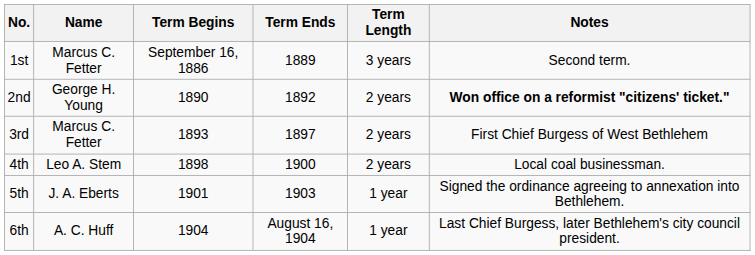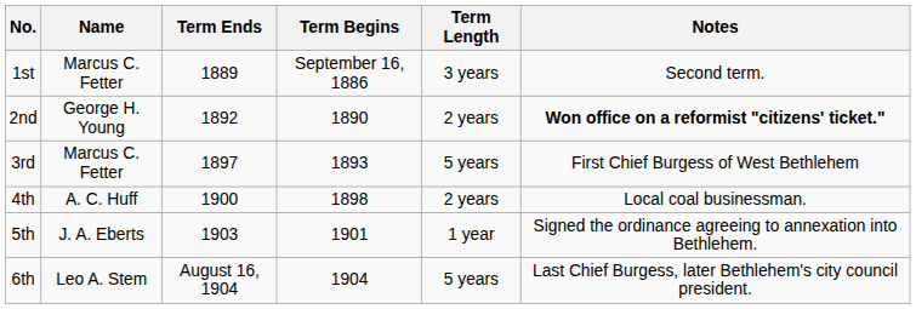 <table class="wikitable" style="text-align:center">
 <tr>
 <th>No.</th>
 <th>Name</th>
+<th>Term Ends</th>
 <th>Term Begins</th>
-<th>Term Ends</th>
 <th>Term Length</th>
 <th>Notes</th>
 </tr>
 <tr>
 <td>1st</td>
 <td>Marcus C. Fetter</td>
+<td>1889</td>
 <td>September 16, 1886</td>
-<td>1889</td>
 <td>3 years</td>
 <td>Second term.</td>
 </tr>
 <tr>
 <td>2nd</td>
 <td>George H. Young</td>
+<td>1892</td>
 <td>1890</td>
-<td>1892</td>
 <td>2 years</td>
 <td><strong>Won office on a reformist "citizens' ticket."</strong></td>
 </tr>
 <tr>
 <td>3rd</td>
 <td>Marcus C. Fetter</td>
+<td>1897</td>
 <td>1893</td>
-<td>1897</td>
-<td>2 years</td>
+<td>5 years</td>
 <td>First Chief Burgess of West Bethlehem</td>
 </tr>
 <tr>
 <td>4th</td>
-<td>Leo A. Stem</td>
+<td>A. C. Huff</td>
+<td>1900</td>
 <td>1898</td>
-<td>1900</td>
 <td>2 years</td>
 <td>Local coal businessman.</td>
 </tr>
 <tr>
 <td>5th</td>
 <td>J. A. Eberts</td>
+<td>1903</td>
 <td>1901</td>
-<td>1903</td>
 <td>1 year</td>
 <td>Signed the ordinance agreeing to annexation into Bethlehem.</td>
 </tr>
 <tr>
 <td>6th</td>
-<td>A. C. Huff</td>
+<td>Leo A. Stem</td>
+<td>August 16, 1904</td>
 <td>1904</td>
-<td>August 16, 1904</td>
-<td>1 year</td>
+<td>5 years</td>
 <td>Last Chief Burgess, later Bethlehem's city council president.</td>
 </tr>
 </table>
